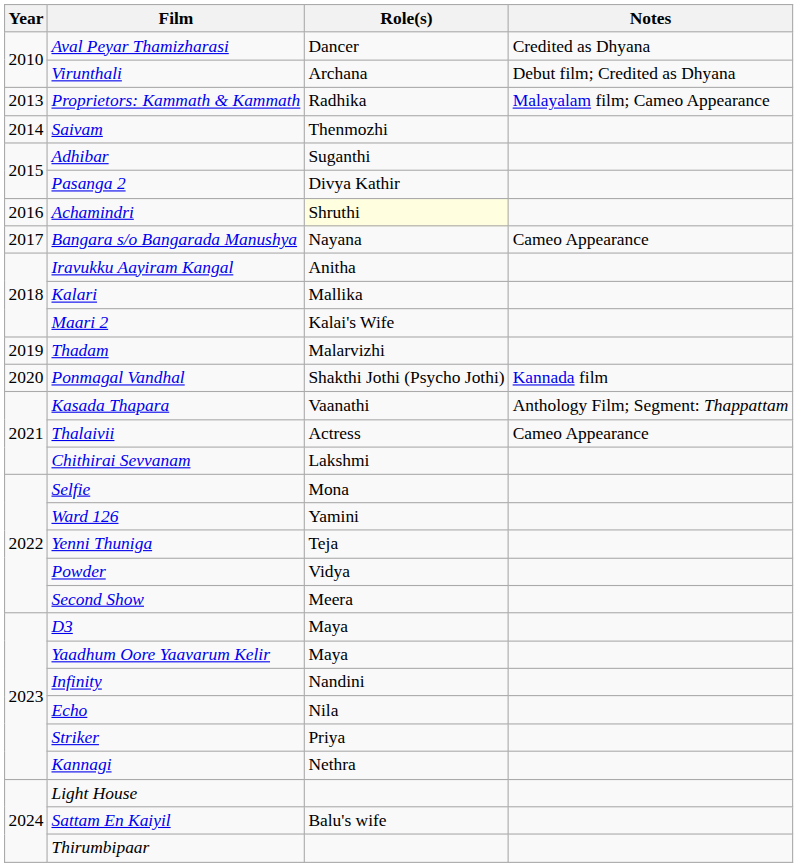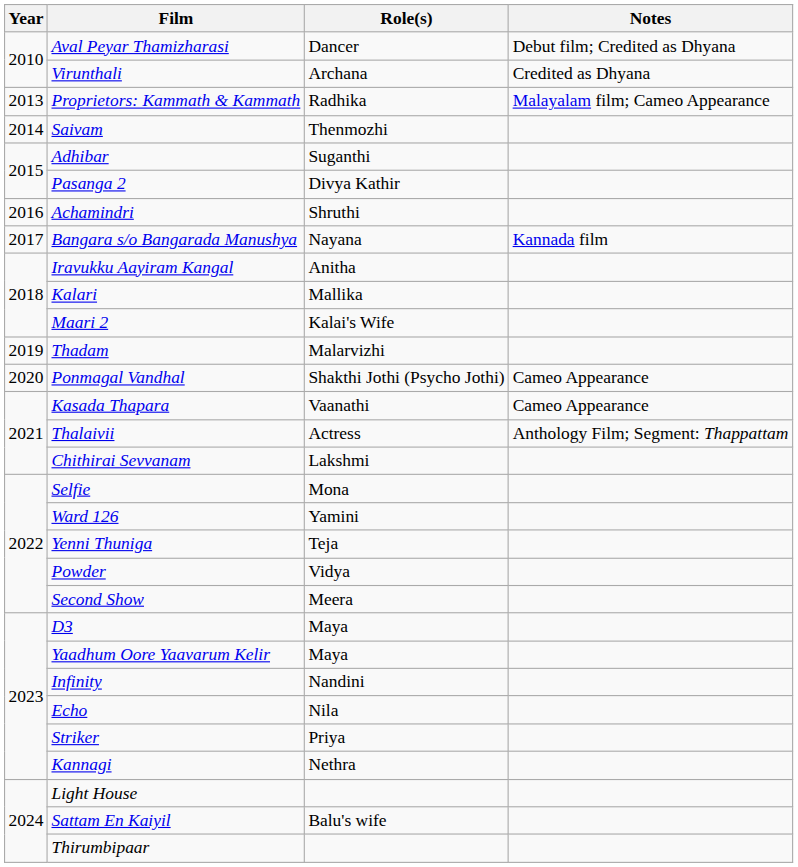 <table class="wikitable sortable">
 <tr>
 <th>Year</th>
 <th>Film</th>
 <th>Role(s)</th>
 <th>Notes</th>
 </tr>
 <tr>
 <td rowspan="2">2010</td>
 <td><em><a href='#'>Aval Peyar Thamizharasi</a></em></td>
 <td>Dancer</td>
-<td>Credited as Dhyana</td>
+<td>Debut film; Credited as Dhyana</td>
 </tr>
 <tr>
 <td><em><a href='#'>Virunthali</a></em></td>
 <td>Archana</td>
-<td>Debut film; Credited as Dhyana</td>
+<td>Credited as Dhyana</td>
 </tr>
 <tr>
 <td>2013</td>
 <td><em><a href='#'>Proprietors: Kammath & Kammath</a></em></td>
 <td>Radhika</td>
 <td><a href='#'>Malayalam</a> film; Cameo Appearance</td>
 </tr>
 <tr>
 <td>2014</td>
 <td><em><a href='#'>Saivam</a></em></td>
 <td>Thenmozhi</td>
 <td></td>
 </tr>
 <tr>
 <td rowspan="2">2015</td>
 <td><em><a href='#'>Adhibar</a></em></td>
 <td>Suganthi</td>
 <td></td>
 </tr>
 <tr>
 <td><em><a href='#'>Pasanga 2</a></em></td>
 <td>Divya Kathir</td>
 <td></td>
 </tr>
 <tr>
 <td>2016</td>
 <td><em><a href='#'>Achamindri</a></em></td>
-<td style="background: lightyellow;">Shruthi</td>
+<td>Shruthi</td>
 <td></td>
 </tr>
 <tr>
 <td>2017</td>
 <td><em><a href='#'>Bangara s/o Bangarada Manushya</a></em></td>
 <td>Nayana</td>
-<td>Cameo Appearance</td>
+<td><a href='#'>Kannada</a> film</td>
 </tr>
 <tr>
 <td rowspan="3">2018</td>
 <td><em><a href='#'>Iravukku Aayiram Kangal</a></em></td>
 <td>Anitha</td>
 <td></td>
 </tr>
 <tr>
 <td><em><a href='#'>Kalari</a></em></td>
 <td>Mallika</td>
 <td></td>
 </tr>
 <tr>
 <td><em><a href='#'>Maari 2</a></em></td>
 <td>Kalai's Wife</td>
 <td></td>
 </tr>
 <tr>
 <td>2019</td>
 <td><em><a href='#'>Thadam</a></em></td>
 <td>Malarvizhi</td>
 <td></td>
 </tr>
 <tr>
 <td>2020</td>
 <td><em><a href='#'>Ponmagal Vandhal</a></em></td>
 <td>Shakthi Jothi (Psycho Jothi)</td>
-<td><a href='#'>Kannada</a> film</td>
+<td>Cameo Appearance</td>
 </tr>
 <tr>
 <td rowspan="3">2021</td>
 <td><em><a href='#'>Kasada Thapara</a></em></td>
 <td>Vaanathi</td>
-<td>Anthology Film; Segment: <em>Thappattam</em></td>
+<td>Cameo Appearance</td>
 </tr>
 <tr>
 <td><em><a href='#'>Thalaivii</a></em></td>
 <td>Actress</td>
-<td>Cameo Appearance</td>
+<td>Anthology Film; Segment: <em>Thappattam</em></td>
 </tr>
 <tr>
 <td><em><a href='#'>Chithirai Sevvanam</a></em></td>
 <td>Lakshmi</td>
 <td></td>
 </tr>
 <tr>
 <td rowspan="5">2022</td>
 <td><em><a href='#'>Selfie</a></em></td>
 <td>Mona</td>
 <td></td>
 </tr>
 <tr>
 <td><em><a href='#'>Ward 126</a></em></td>
 <td>Yamini</td>
 <td></td>
 </tr>
 <tr>
 <td><em><a href='#'>Yenni Thuniga</a></em></td>
 <td>Teja</td>
 <td></td>
 </tr>
 <tr>
 <td><em><a href='#'>Powder</a></em></td>
 <td>Vidya</td>
 <td></td>
 </tr>
 <tr>
 <td><em><a href='#'>Second Show</a></em></td>
 <td>Meera</td>
 <td></td>
 </tr>
 <tr>
 <td rowspan="6">2023</td>
 <td><em><a href='#'>D3</a></em></td>
 <td>Maya</td>
 <td></td>
 </tr>
 <tr>
 <td><em><a href='#'>Yaadhum Oore Yaavarum Kelir</a></em></td>
 <td>Maya</td>
 <td></td>
 </tr>
 <tr>
 <td><em><a href='#'>Infinity</a></em></td>
 <td>Nandini</td>
 <td></td>
 </tr>
 <tr>
 <td><em><a href='#'>Echo</a></em></td>
 <td>Nila</td>
 <td></td>
 </tr>
 <tr>
 <td><em><a href='#'>Striker</a></em></td>
 <td>Priya</td>
 <td></td>
 </tr>
 <tr>
 <td><em><a href='#'>Kannagi</a></em></td>
 <td>Nethra</td>
 <td></td>
 </tr>
 <tr>
 <td rowspan="3">2024</td>
 <td><em>Light House</em></td>
 <td></td>
 <td></td>
 </tr>
 <tr>
 <td><em><a href='#'>Sattam En Kaiyil</a></em></td>
 <td>Balu's wife</td>
 <td></td>
 </tr>
 <tr>
 <td><em>Thirumbipaar</em></td>
 <td></td>
 <td></td>
 </tr>
 </table>
